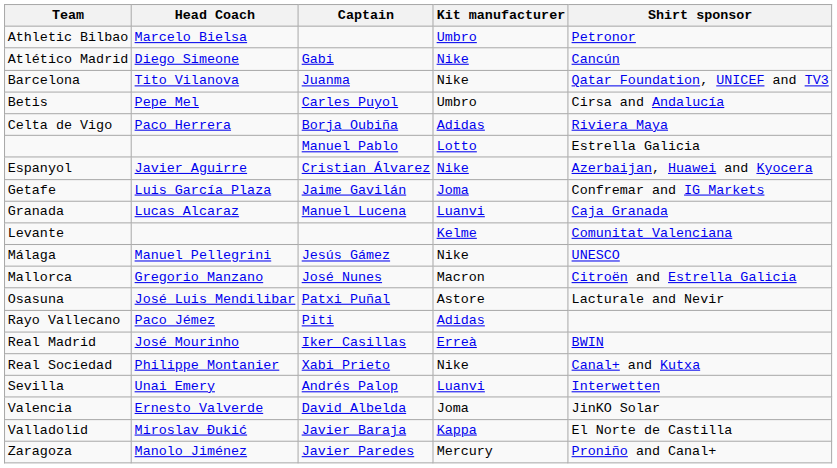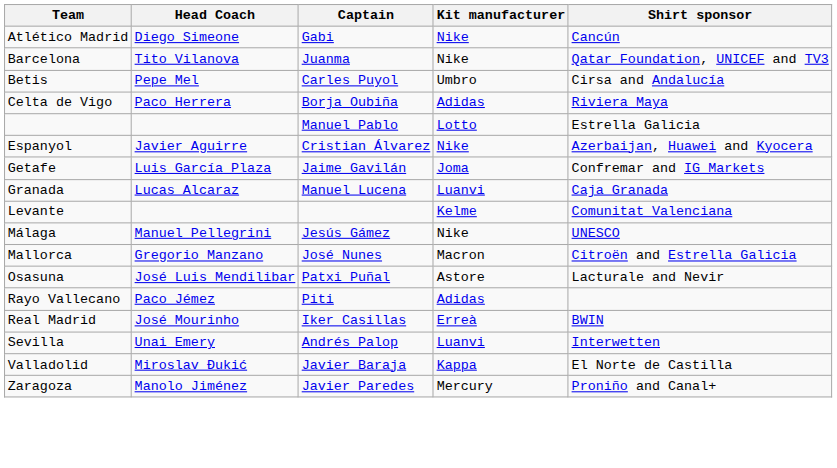 <table class="wikitable sortable" style="text-align: left;">
 <tr>
 <th>Team</th>
 <th>Head Coach</th>
 <th>Captain</th>
 <th>Kit manufacturer</th>
 <th>Shirt sponsor</th>
-</tr>
-<tr>
-<td>Athletic Bilbao</td>
-<td> <a href='#'>Marcelo Bielsa</a></td>
-<td></td>
-<td><a href='#'>Umbro</a></td>
-<td><a href='#'>Petronor</a></td>
 </tr>
 <tr>
 <td>Atlético Madrid</td>
 <td> <a href='#'>Diego Simeone</a></td>
 <td> <a href='#'>Gabi</a></td>
 <td><a href='#'>Nike</a></td>
 <td><a href='#'>Cancún</a></td>
 </tr>
 <tr>
 <td>Barcelona</td>
 <td> <a href='#'>Tito Vilanova</a></td>
 <td> <a href='#'>Juanma</a></td>
 <td>Nike</td>
 <td><a href='#'>Qatar Foundation</a>, <a href='#'>UNICEF</a>  and <a href='#'>TV3</a></td>
 </tr>
 <tr>
 <td>Betis</td>
 <td> <a href='#'>Pepe Mel</a></td>
 <td> <a href='#'>Carles Puyol</a></td>
 <td>Umbro</td>
 <td>Cirsa and <a href='#'>Andalucía</a></td>
 </tr>
 <tr>
 <td>Celta de Vigo</td>
 <td> <a href='#'>Paco Herrera</a></td>
 <td> <a href='#'>Borja Oubiña</a></td>
 <td><a href='#'>Adidas</a></td>
 <td><a href='#'>Riviera Maya</a></td>
 </tr>
 <tr>
 <td></td>
 <td></td>
 <td> <a href='#'>Manuel Pablo</a></td>
 <td><a href='#'>Lotto</a></td>
 <td>Estrella Galicia</td>
 </tr>
 <tr>
 <td>Espanyol</td>
 <td> <a href='#'>Javier Aguirre</a></td>
 <td> <a href='#'>Cristian Álvarez</a></td>
 <td><a href='#'>Nike</a></td>
 <td><a href='#'>Azerbaijan</a>, <a href='#'>Huawei</a> and <a href='#'>Kyocera</a></td>
 </tr>
 <tr>
 <td>Getafe</td>
 <td> <a href='#'>Luis García Plaza</a></td>
 <td> <a href='#'>Jaime Gavilán</a></td>
 <td><a href='#'>Joma</a></td>
 <td>Confremar and <a href='#'>IG Markets</a></td>
 </tr>
 <tr>
 <td>Granada</td>
 <td> <a href='#'>Lucas Alcaraz</a></td>
 <td> <a href='#'>Manuel Lucena</a></td>
 <td><a href='#'>Luanvi</a></td>
 <td><a href='#'>Caja Granada</a></td>
 </tr>
 <tr>
 <td>Levante</td>
 <td></td>
 <td></td>
 <td><a href='#'>Kelme</a></td>
 <td><a href='#'>Comunitat Valenciana</a></td>
 </tr>
 <tr>
 <td>Málaga</td>
 <td> <a href='#'>Manuel Pellegrini</a></td>
 <td> <a href='#'>Jesús Gámez</a></td>
 <td>Nike</td>
 <td><a href='#'>UNESCO</a></td>
 </tr>
 <tr>
 <td>Mallorca</td>
 <td> <a href='#'>Gregorio Manzano</a></td>
 <td> <a href='#'>José Nunes</a></td>
 <td>Macron</td>
 <td><a href='#'>Citroën</a> and <a href='#'>Estrella Galicia</a> </td>
 </tr>
 <tr>
 <td>Osasuna</td>
 <td> <a href='#'>José Luis Mendilibar</a></td>
 <td> <a href='#'>Patxi Puñal</a></td>
 <td>Astore</td>
 <td>Lacturale and Nevir</td>
 </tr>
 <tr>
 <td>Rayo Vallecano</td>
 <td> <a href='#'>Paco Jémez</a></td>
 <td> <a href='#'>Piti</a></td>
 <td><a href='#'>Adidas</a></td>
 <td></td>
 </tr>
 <tr>
 <td>Real Madrid</td>
 <td> <a href='#'>José Mourinho</a></td>
 <td> <a href='#'>Iker Casillas</a></td>
 <td><a href='#'>Erreà</a></td>
 <td><a href='#'>BWIN</a></td>
 </tr>
 <tr>
-<td>Real Sociedad</td>
-<td> <a href='#'>Philippe Montanier</a></td>
-<td> <a href='#'>Xabi Prieto</a></td>
-<td>Nike</td>
-<td><a href='#'>Canal+</a> and <a href='#'>Kutxa</a></td>
-</tr>
-<tr>
 <td>Sevilla</td>
 <td> <a href='#'>Unai Emery</a></td>
 <td> <a href='#'>Andrés Palop</a></td>
 <td><a href='#'>Luanvi</a></td>
 <td><a href='#'>Interwetten</a></td>
-</tr>
-<tr>
-<td>Valencia</td>
-<td> <a href='#'>Ernesto Valverde</a></td>
-<td> <a href='#'>David Albelda</a></td>
-<td>Joma</td>
-<td>JinKO Solar</td>
 </tr>
 <tr>
 <td>Valladolid</td>
 <td> <a href='#'>Miroslav Đukić</a></td>
 <td> <a href='#'>Javier Baraja</a></td>
 <td><a href='#'>Kappa</a></td>
 <td>El Norte de Castilla</td>
 </tr>
 <tr>
 <td>Zaragoza</td>
 <td> <a href='#'>Manolo Jiménez</a></td>
 <td> <a href='#'>Javier Paredes</a></td>
 <td>Mercury</td>
 <td><a href='#'>Proniño</a> and Canal+</td>
 </tr>
 </table>
